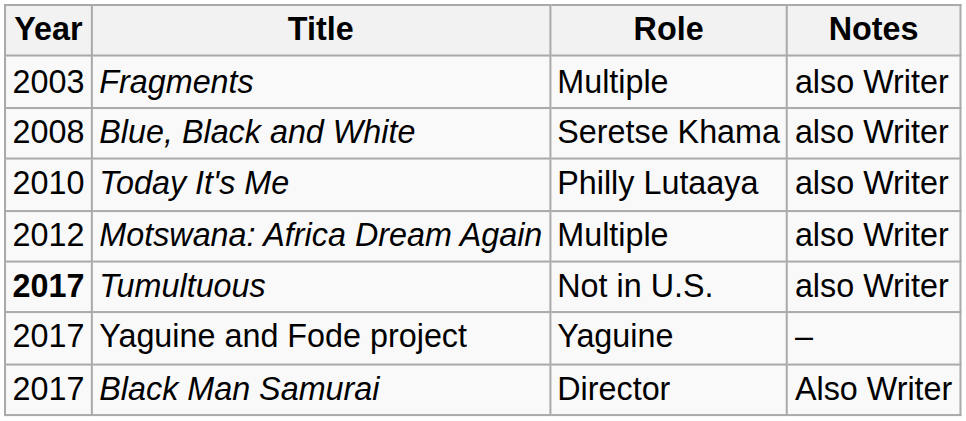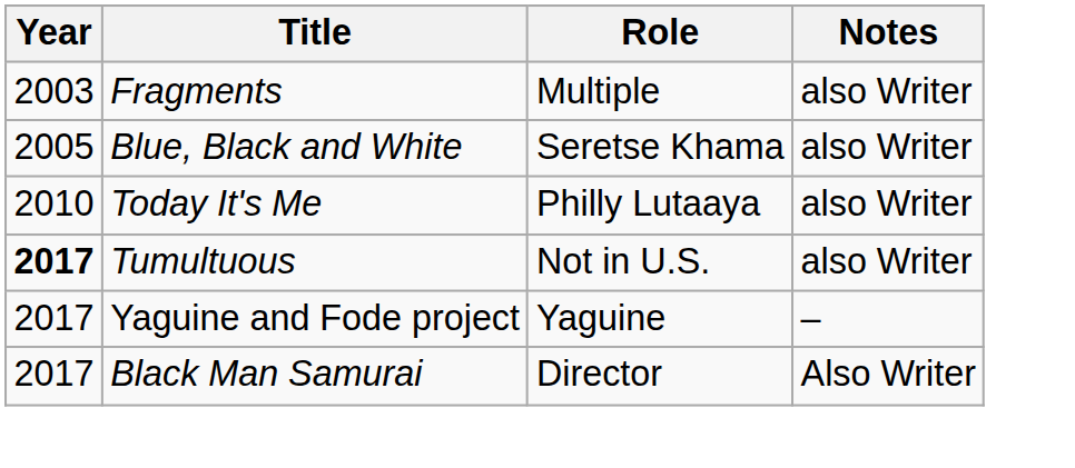 <table class="wikitable">
 <tr>
 <th>Year</th>
 <th>Title</th>
 <th>Role</th>
 <th>Notes</th>
 </tr>
 <tr>
 <td>2003</td>
 <td><em>Fragments</em></td>
 <td>Multiple</td>
 <td>also Writer</td>
 </tr>
 <tr>
-<td>2008</td>
+<td>2005</td>
 <td><em>Blue, Black and White</em></td>
 <td>Seretse Khama</td>
 <td>also Writer</td>
 </tr>
 <tr>
 <td>2010</td>
 <td><em>Today It's Me</em></td>
 <td>Philly Lutaaya</td>
-<td>also Writer</td>
-</tr>
-<tr>
-<td>2012</td>
-<td><em>Motswana: Africa Dream Again</em></td>
-<td>Multiple</td>
 <td>also Writer</td>
 </tr>
 <tr>
 <td><strong>2017</strong></td>
 <td><em>Tumultuous</em></td>
 <td>Not in U.S.</td>
 <td>also Writer</td>
 </tr>
 <tr>
 <td>2017</td>
 <td>Yaguine and Fode project</td>
 <td>Yaguine</td>
 <td>–</td>
 </tr>
 <tr>
 <td>2017</td>
 <td><em>Black Man Samurai</em></td>
 <td>Director</td>
 <td>Also Writer</td>
 </tr>
 </table>
